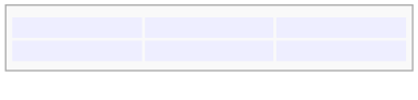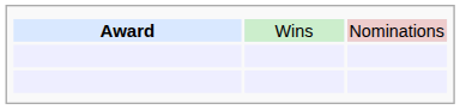 <table class="infobox" style="width: 25em; text-align: left; font-size: 70%; vertical-align: middle;">
 <tr>
 <td colspan="3" style="text-align:center;"></td>
+</tr>
+<tr bgcolor=#D9E8FF style="text-align:center;">
+<th style="vertical-align: middle;">Award</th>
+<td style="background:#cceecc; font-size:8pt;" width="60px">Wins</td>
+<td style="background:#eecccc; font-size:8pt;" width="60px">Nominations</td>
 </tr>
 <tr bgcolor=#eeeeff>
 <td align="center"><br></td>
 <td></td>
 <td></td>
 </tr>
 <tr bgcolor=#eeeeff>
 <td align="center"><br></td>
 <td></td>
 <td></td>
 </tr>
 <tr>
 </tr>
 </table>
